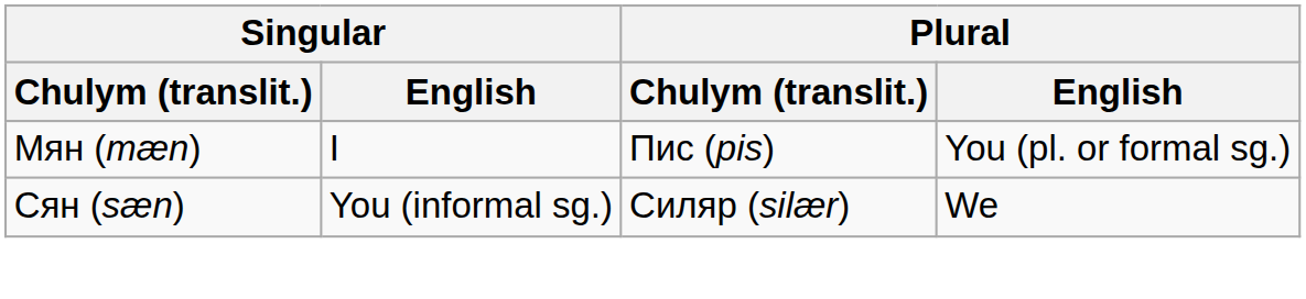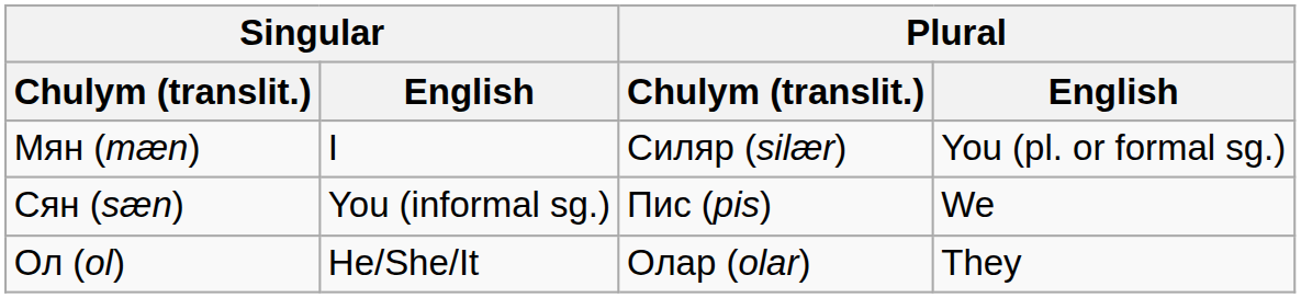 <table class="wikitable">
 <tr>
 <th colspan="2">Singular</th>
 <th colspan="2">Plural</th>
 </tr>
 <tr>
 <th>Chulym (translit.)</th>
 <th>English</th>
 <th>Chulym (translit.)</th>
 <th>English</th>
 </tr>
 <tr>
 <td>Мян (<em>mæn</em>)</td>
 <td>I</td>
-<td>Пис (<em>pis</em>)</td>
+<td>Силяр (<em>silær</em>)</td>
 <td>You (pl. or formal sg.)</td>
 </tr>
 <tr>
 <td>Сян (<em>sæn</em>)</td>
 <td>You (informal sg.)</td>
-<td>Силяр (<em>silær</em>)</td>
+<td>Пис (<em>pis</em>)</td>
 <td>We</td>
 </tr>
+<tr>
+<td>Ол (<em>ol</em>)</td>
+<td>He/She/It</td>
+<td>Олар (<em>olar</em>)</td>
+<td>They</td>
+</tr>
 </table>
